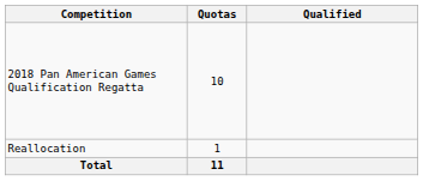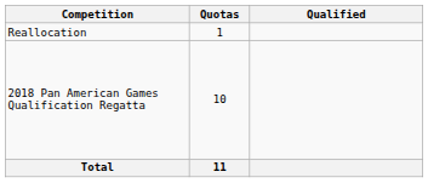 <table class = "wikitable" width=500>
 <tr>
 <th width=300>Competition</th>
 <th width=80>Quotas</th>
 <th width=300>Qualified</th>
 </tr>
 <tr>
+<td>Reallocation</td>
+<td align="center">1</td>
+<td></td>
+</tr>
+<tr>
 <td>2018 Pan American Games Qualification Regatta</td>
 <td align="center">10</td>
 <td><br><br><br><br><br><br><br><br><br></td>
-</tr>
-<tr>
-<td>Reallocation</td>
-<td align="center">1</td>
-<td></td>
 </tr>
 <tr>
 <th>Total</th>
 <th>11</th>
 <th></th>
 </tr>
 </table>
